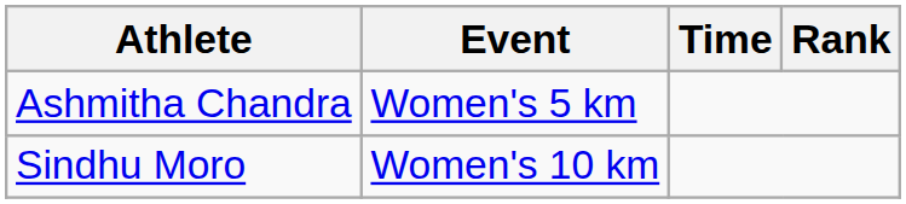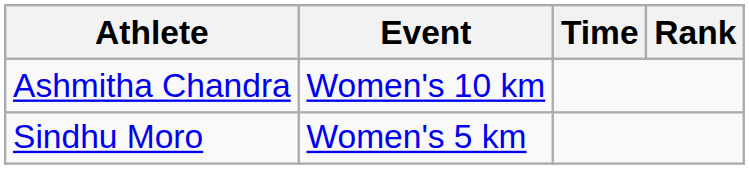 <table class="wikitable" style="text-align:center; font-size:90%">
 <tr>
 <th>Athlete</th>
 <th>Event</th>
 <th>Time</th>
 <th>Rank</th>
 </tr>
 <tr>
 <td align=left><a href='#'>Ashmitha Chandra</a></td>
-<td align=left><a href='#'>Women's 5 km</a></td>
+<td align=left><a href='#'>Women's 10 km</a></td>
 <td colspan=2></td>
 </tr>
 <tr>
 <td align=left><a href='#'>Sindhu Moro</a></td>
-<td align=left><a href='#'>Women's 10 km</a></td>
+<td align=left><a href='#'>Women's 5 km</a></td>
 <td colspan=2></td>
 </tr>
 </table>
